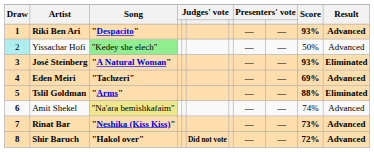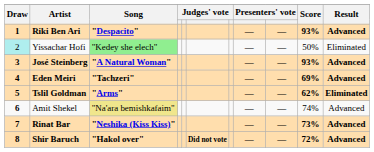 <table class="sortable wikitable" style="margin: 1em auto 1em auto; text-align:center; font-size:90%; line-height:18px;">
 <tr>
 </tr>
 <tr>
 <th rowspan="2">Draw</th>
 <th rowspan="2">Artist</th>
 <th rowspan="2">Song</th>
 <th colspan="4" class="unsortable">Judges' vote</th>
 <th colspan="2" class="unsortable">Presenters' vote</th>
 <th rowspan="2">Score</th>
 <th rowspan="2">Result</th>
 </tr>
 <tr>
 <th class="unsortable"></th>
 <th class="unsortable"></th>
 <th class="unsortable"></th>
 <th class="unsortable"></th>
 <th class="unsortable"></th>
 <th class="unsortable"></th>
 </tr>
 <tr style="font-weight:bold; background:#FFDEAD;">
 <td>1</td>
 <td align="left">Riki Ben Ari</td>
 <td align="left">"<a href='#'>Despacito</a>"</td>
 <td></td>
 <td></td>
 <td></td>
 <td></td>
 <td>—</td>
 <td>—</td>
 <td>93%</td>
 <td>Advanced</td>
 </tr>
 <tr>
 <td style="background: paleturquoise;">2</td>
 <td align="left">Yissachar Hofi</td>
 <td align="left" style="background: lightgreen;">"Kedey she elech"</td>
 <td></td>
 <td></td>
 <td></td>
 <td></td>
 <td>—</td>
 <td>—</td>
 <td>50%</td>
-<td>Advanced</td>
+<td>Eliminated</td>
 </tr>
 <tr style="font-weight:bold; background:#FFDEAD;">
 <td>3</td>
 <td align="left">José Steinberg</td>
 <td align="left">"<a href='#'>A Natural Woman</a>"</td>
 <td></td>
 <td></td>
 <td></td>
 <td></td>
 <td>—</td>
 <td>—</td>
 <td>93%</td>
-<td>Eliminated</td>
+<td>Advanced</td>
 </tr>
 <tr style="font-weight:bold; background:#FFDEAD;">
 <td>4</td>
 <td align="left">Eden Meiri</td>
 <td align="left">"Tachzeri"</td>
 <td></td>
 <td></td>
 <td></td>
 <td></td>
 <td>—</td>
 <td>—</td>
 <td>69%</td>
 <td>Advanced</td>
 </tr>
 <tr style="font-weight:bold; background:#FFDEAD;">
 <td>5</td>
 <td align="left">Tslil Goldman</td>
 <td align="left">"<a href='#'>Arms</a>"</td>
 <td></td>
 <td></td>
 <td></td>
 <td></td>
 <td>—</td>
 <td>—</td>
-<td>88%</td>
+<td>62%</td>
 <td>Eliminated</td>
 </tr>
 <tr>
 <td><strong>6</strong></td>
 <td align="left">Amit Shekel</td>
 <td align="left" style="background: khaki;">"Na'ara bemishkafaim"</td>
 <td></td>
 <td></td>
 <td></td>
 <td></td>
 <td>—</td>
 <td>—</td>
 <td>74%</td>
 <td>Advanced</td>
 </tr>
 <tr style="font-weight:bold; background:#FFDEAD;">
 <td>7</td>
 <td align="left">Rinat Bar</td>
 <td align="left">"<a href='#'>Neshika (Kiss Kiss)</a>"</td>
 <td></td>
 <td></td>
 <td></td>
 <td></td>
 <td>—</td>
 <td>—</td>
 <td>73%</td>
 <td>Advanced</td>
 </tr>
 <tr style="font-weight:bold; background:#FFDEAD;">
 <td>8</td>
 <td align="left">Shir Baruch</td>
 <td align="left">"Hakol over"</td>
 <td></td>
 <td></td>
 <td><small>Did not vote</small></td>
 <td></td>
 <td>—</td>
 <td>—</td>
 <td>72%</td>
 <td>Advanced</td>
 </tr>
 </table>
